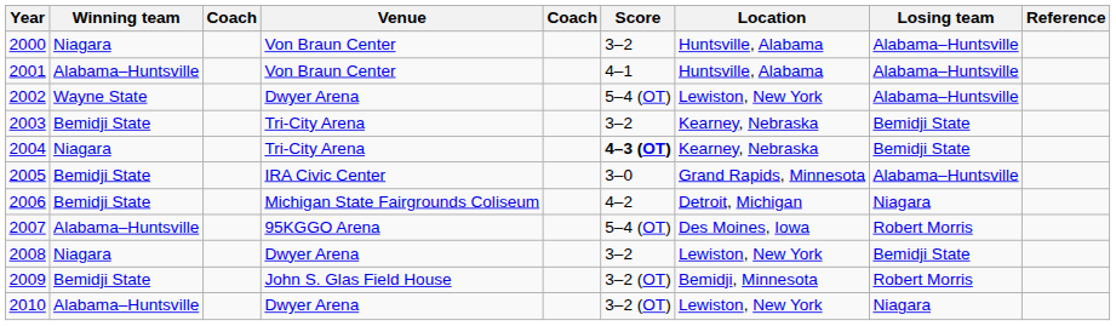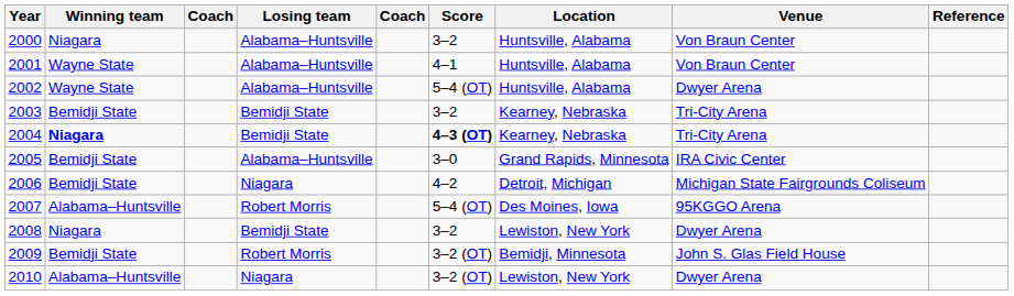 <table class="wikitable sortable">
 <tr>
 <th scope=col>Year</th>
 <th scope=col>Winning team</th>
 <th scope=col>Coach</th>
-<th scope=col>Venue</th>
+<th scope=col>Losing team</th>
 <th scope=col>Coach</th>
 <th scope=col>Score</th>
 <th scope=col>Location</th>
-<th scope=col>Losing team</th>
+<th scope=col>Venue</th>
 <th scope=col class=unsortable>Reference</th>
 </tr>
 <tr>
 <td scope=row><a href='#'>2000</a></td>
 <td><a href='#'>Niagara</a></td>
 <td></td>
-<td><a href='#'>Von Braun Center</a></td>
+<td><a href='#'>Alabama–Huntsville</a></td>
 <td></td>
 <td>3–2</td>
 <td><a href='#'>Huntsville</a>, <a href='#'>Alabama</a></td>
-<td><a href='#'>Alabama–Huntsville</a></td>
+<td><a href='#'>Von Braun Center</a></td>
 <td align=center></td>
 </tr>
 <tr>
 <td scope=row><a href='#'>2001</a></td>
+<td><a href='#'>Wayne State</a></td>
+<td></td>
 <td><a href='#'>Alabama–Huntsville</a></td>
-<td></td>
-<td><a href='#'>Von Braun Center</a></td>
 <td></td>
 <td>4–1</td>
 <td><a href='#'>Huntsville</a>, <a href='#'>Alabama</a></td>
-<td><a href='#'>Alabama–Huntsville</a></td>
+<td><a href='#'>Von Braun Center</a></td>
 <td align=center></td>
 </tr>
 <tr>
 <td scope=row><a href='#'>2002</a></td>
 <td><a href='#'>Wayne State</a></td>
 <td></td>
-<td><a href='#'>Dwyer Arena</a></td>
+<td><a href='#'>Alabama–Huntsville</a></td>
 <td></td>
 <td>5–4 (<a href='#'>OT</a>)</td>
-<td><a href='#'>Lewiston</a>, <a href='#'>New York</a></td>
-<td><a href='#'>Alabama–Huntsville</a></td>
+<td><a href='#'>Huntsville</a>, <a href='#'>Alabama</a></td>
+<td><a href='#'>Dwyer Arena</a></td>
 <td align=center></td>
 </tr>
 <tr>
 <td scope=row><a href='#'>2003</a></td>
 <td><a href='#'>Bemidji State</a></td>
 <td></td>
-<td><a href='#'>Tri-City Arena</a></td>
+<td><a href='#'>Bemidji State</a></td>
 <td></td>
 <td>3–2</td>
 <td><a href='#'>Kearney</a>, <a href='#'>Nebraska</a></td>
-<td><a href='#'>Bemidji State</a></td>
+<td><a href='#'>Tri-City Arena</a></td>
 <td align=center></td>
 </tr>
 <tr>
 <td scope=row><a href='#'>2004</a></td>
-<td><a href='#'>Niagara</a></td>
+<td><strong><a href='#'>Niagara</a></strong></td>
 <td></td>
-<td><a href='#'>Tri-City Arena</a></td>
+<td><a href='#'>Bemidji State</a></td>
 <td></td>
 <td><strong>4–3 (<a href='#'>OT</a>)</strong></td>
 <td><a href='#'>Kearney</a>, <a href='#'>Nebraska</a></td>
-<td><a href='#'>Bemidji State</a></td>
+<td><a href='#'>Tri-City Arena</a></td>
 <td align=center></td>
 </tr>
 <tr>
 <td scope=row><a href='#'>2005</a></td>
 <td><a href='#'>Bemidji State</a></td>
 <td></td>
-<td><a href='#'>IRA Civic Center</a></td>
+<td><a href='#'>Alabama–Huntsville</a></td>
 <td></td>
 <td>3–0</td>
 <td><a href='#'>Grand Rapids</a>, <a href='#'>Minnesota</a></td>
-<td><a href='#'>Alabama–Huntsville</a></td>
+<td><a href='#'>IRA Civic Center</a></td>
 <td align=center></td>
 </tr>
 <tr>
 <td scope=row><a href='#'>2006</a></td>
 <td><a href='#'>Bemidji State</a></td>
 <td></td>
-<td><a href='#'>Michigan State Fairgrounds Coliseum</a></td>
+<td><a href='#'>Niagara</a></td>
 <td></td>
 <td>4–2</td>
 <td><a href='#'>Detroit</a>, <a href='#'>Michigan</a></td>
-<td><a href='#'>Niagara</a></td>
+<td><a href='#'>Michigan State Fairgrounds Coliseum</a></td>
 <td align=center></td>
 </tr>
 <tr>
 <td scope=row><a href='#'>2007</a></td>
 <td><a href='#'>Alabama–Huntsville</a></td>
 <td></td>
-<td><a href='#'>95KGGO Arena</a></td>
+<td><a href='#'>Robert Morris</a></td>
 <td></td>
 <td>5–4 (<a href='#'>OT</a>)</td>
 <td><a href='#'>Des Moines</a>, <a href='#'>Iowa</a></td>
-<td><a href='#'>Robert Morris</a></td>
+<td><a href='#'>95KGGO Arena</a></td>
 <td align=center></td>
 </tr>
 <tr>
 <td scope=row><a href='#'>2008</a></td>
 <td><a href='#'>Niagara</a></td>
 <td></td>
-<td><a href='#'>Dwyer Arena</a></td>
+<td><a href='#'>Bemidji State</a></td>
 <td></td>
 <td>3–2</td>
 <td><a href='#'>Lewiston</a>, <a href='#'>New York</a></td>
-<td><a href='#'>Bemidji State</a></td>
+<td><a href='#'>Dwyer Arena</a></td>
 <td align=center></td>
 </tr>
 <tr>
 <td scope=row><a href='#'>2009</a></td>
 <td><a href='#'>Bemidji State</a></td>
 <td></td>
-<td><a href='#'>John S. Glas Field House</a></td>
+<td><a href='#'>Robert Morris</a></td>
 <td></td>
 <td>3–2 (<a href='#'>OT</a>)</td>
 <td><a href='#'>Bemidji</a>, <a href='#'>Minnesota</a></td>
-<td><a href='#'>Robert Morris</a></td>
+<td><a href='#'>John S. Glas Field House</a></td>
 <td align=center></td>
 </tr>
 <tr>
 <td scope=row><a href='#'>2010</a></td>
 <td><a href='#'>Alabama–Huntsville</a></td>
 <td></td>
-<td><a href='#'>Dwyer Arena</a></td>
+<td><a href='#'>Niagara</a></td>
 <td></td>
 <td>3–2 (<a href='#'>OT</a>)</td>
 <td><a href='#'>Lewiston</a>, <a href='#'>New York</a></td>
-<td><a href='#'>Niagara</a></td>
+<td><a href='#'>Dwyer Arena</a></td>
 <td align=center></td>
 </tr>
 </table>
